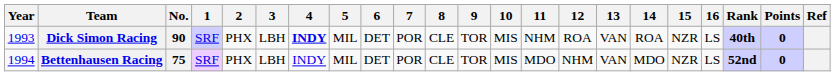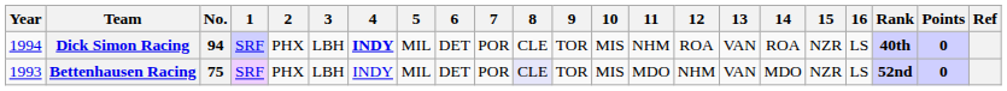 <table class="wikitable" style="text-align:center; font-size:85%">
 <tr>
 <th>Year</th>
 <th>Team</th>
 <th>No.</th>
 <th>1</th>
 <th>2</th>
 <th>3</th>
 <th>4</th>
 <th>5</th>
 <th>6</th>
 <th>7</th>
 <th>8</th>
 <th>9</th>
 <th>10</th>
 <th>11</th>
 <th>12</th>
 <th>13</th>
 <th>14</th>
 <th>15</th>
 <th>16</th>
 <th>Rank</th>
 <th>Points</th>
 <th>Ref</th>
 </tr>
 <tr>
-<td><a href='#'>1993</a></td>
+<td><a href='#'>1994</a></td>
 <th nowrap><a href='#'>Dick Simon Racing</a></th>
-<th>90</th>
+<th>94</th>
 <td style="background:#cfcfff;"><a href='#'>SRF</a><br></td>
 <td>PHX</td>
 <td>LBH</td>
 <td><strong><a href='#'>INDY</a></strong></td>
 <td>MIL</td>
 <td>DET</td>
 <td>POR</td>
 <td>CLE</td>
 <td>TOR</td>
 <td>MIS</td>
 <td>NHM</td>
 <td>ROA</td>
 <td>VAN</td>
 <td>ROA</td>
 <td>NZR</td>
 <td>LS</td>
 <td style="background:#cfcfff;"><strong>40th</strong></td>
 <td style="background:#cfcfff;"><strong>0</strong></td>
 <th></th>
 </tr>
 <tr>
-<td><a href='#'>1994</a></td>
+<td><a href='#'>1993</a></td>
 <th nowrap><a href='#'>Bettenhausen Racing</a></th>
 <th>75</th>
 <td style="background:#efcfff;"><a href='#'>SRF</a><br></td>
 <td>PHX</td>
 <td>LBH</td>
 <td><a href='#'>INDY</a></td>
 <td>MIL</td>
 <td>DET</td>
 <td>POR</td>
-<td>CLE</td>
+<td style="background: lavender;">CLE</td>
 <td>TOR</td>
 <td>MIS</td>
 <td>MDO</td>
 <td>NHM</td>
 <td>VAN</td>
 <td>MDO</td>
 <td>NZR</td>
 <td>LS</td>
 <td style="background:#cfcfff;"><strong>52nd</strong></td>
 <td style="background:#cfcfff;"><strong>0</strong></td>
 <th></th>
 </tr>
 </table>
